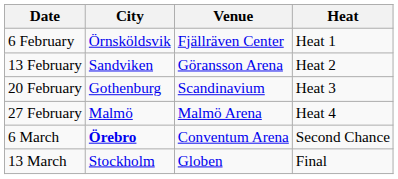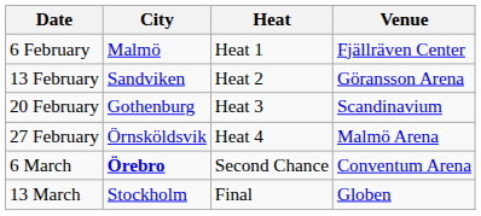 <table class="wikitable">
 <tr>
 <th>Date</th>
 <th>City</th>
+<th>Heat</th>
 <th>Venue</th>
-<th>Heat</th>
 </tr>
 <tr>
 <td>6 February</td>
-<td><a href='#'>Örnsköldsvik</a></td>
+<td><a href='#'>Malmö</a></td>
+<td>Heat 1</td>
 <td><a href='#'>Fjällräven Center</a></td>
-<td>Heat 1</td>
 </tr>
 <tr>
 <td>13 February</td>
 <td><a href='#'>Sandviken</a></td>
+<td>Heat 2</td>
 <td><a href='#'>Göransson Arena</a></td>
-<td>Heat 2</td>
 </tr>
 <tr>
 <td>20 February</td>
 <td><a href='#'>Gothenburg</a></td>
+<td>Heat 3</td>
 <td><a href='#'>Scandinavium</a></td>
-<td>Heat 3</td>
 </tr>
 <tr>
 <td>27 February</td>
-<td><a href='#'>Malmö</a></td>
+<td><a href='#'>Örnsköldsvik</a></td>
+<td>Heat 4</td>
 <td><a href='#'>Malmö Arena</a></td>
-<td>Heat 4</td>
 </tr>
 <tr>
 <td>6 March</td>
 <td><strong><a href='#'>Örebro</a></strong></td>
+<td>Second Chance</td>
 <td><a href='#'>Conventum Arena</a></td>
-<td>Second Chance</td>
 </tr>
 <tr>
 <td>13 March</td>
 <td><a href='#'>Stockholm</a></td>
+<td>Final</td>
 <td><a href='#'>Globen</a></td>
-<td>Final</td>
 </tr>
 </table>
